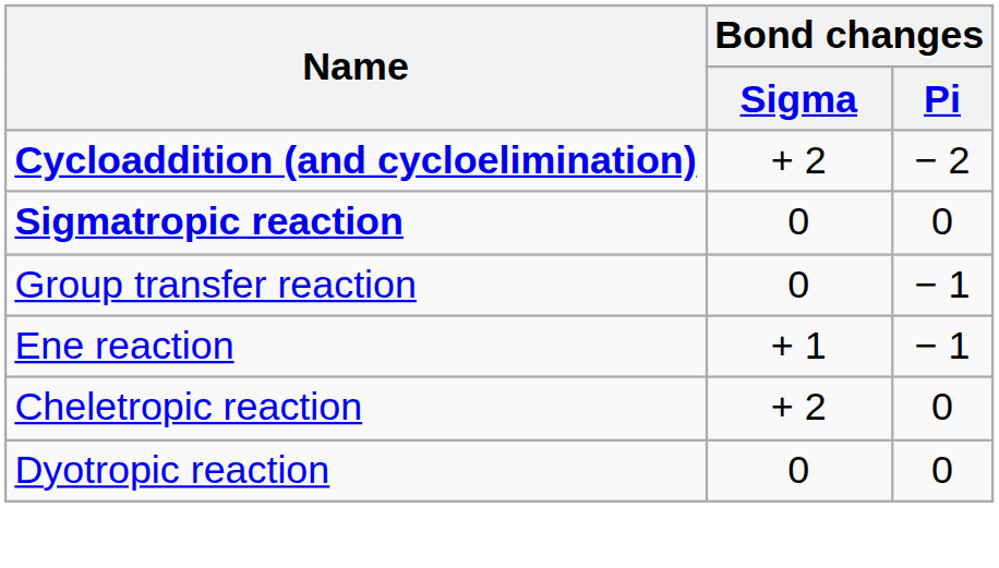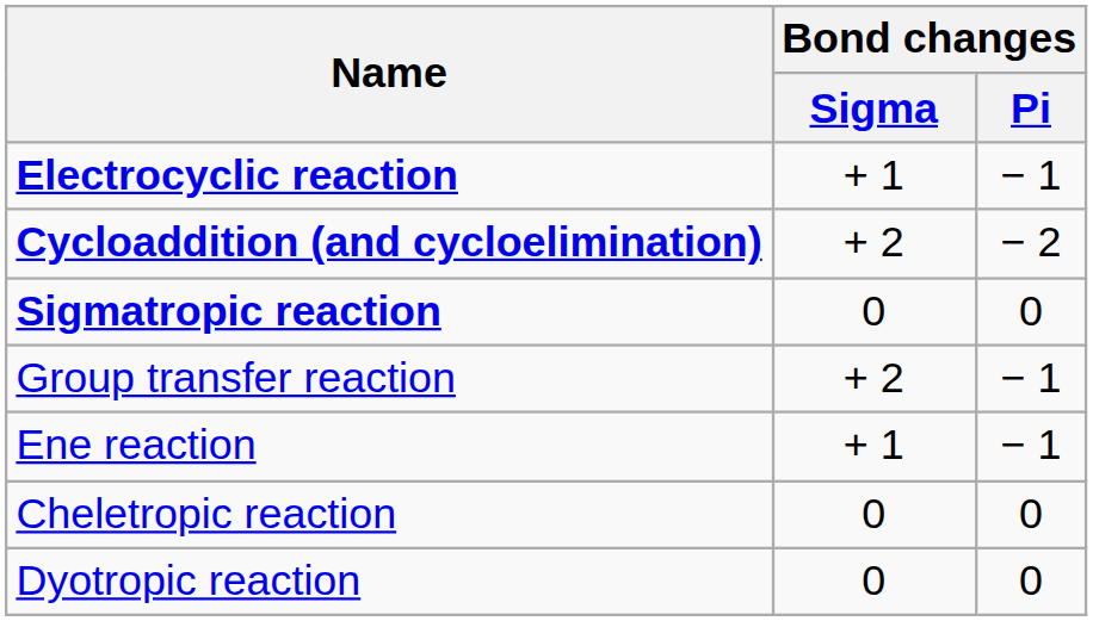 <table class="wikitable">
 <tr>
 <th rowspan=2>Name</th>
 <th colspan=2>Bond changes</th>
 </tr>
 <tr>
 <th><a href='#'>Sigma</a></th>
 <th><a href='#'>Pi</a></th>
+</tr>
+<tr>
+<td><strong><a href='#'>Electrocyclic reaction</a></strong></td>
+<td style="text-align: center;">+ 1</td>
+<td style="text-align: center;">− 1</td>
 </tr>
 <tr>
 <td><a href='#'><strong>Cycloaddition (and cycloelimination)</strong></a></td>
 <td style="text-align: center;">+ 2</td>
 <td style="text-align: center;">− 2</td>
 </tr>
 <tr>
 <td><strong><a href='#'>Sigmatropic reaction</a></strong></td>
 <td style="text-align: center;">0</td>
 <td style="text-align: center;">0</td>
 </tr>
 <tr>
 <td><a href='#'>Group transfer reaction</a></td>
-<td style="text-align: center;">0</td>
+<td style="text-align: center;">+ 2</td>
 <td style="text-align: center;">− 1</td>
 </tr>
 <tr>
 <td><a href='#'>Ene reaction</a></td>
 <td style="text-align: center;">+ 1</td>
 <td style="text-align: center;">− 1</td>
 </tr>
 <tr>
 <td><a href='#'>Cheletropic reaction</a></td>
-<td style="text-align: center;">+ 2</td>
+<td style="text-align: center;">0</td>
 <td style="text-align: center;">0</td>
 </tr>
 <tr>
 <td><a href='#'>Dyotropic reaction</a></td>
 <td style="text-align: center;">0</td>
 <td style="text-align: center;">0</td>
 </tr>
 </table>
